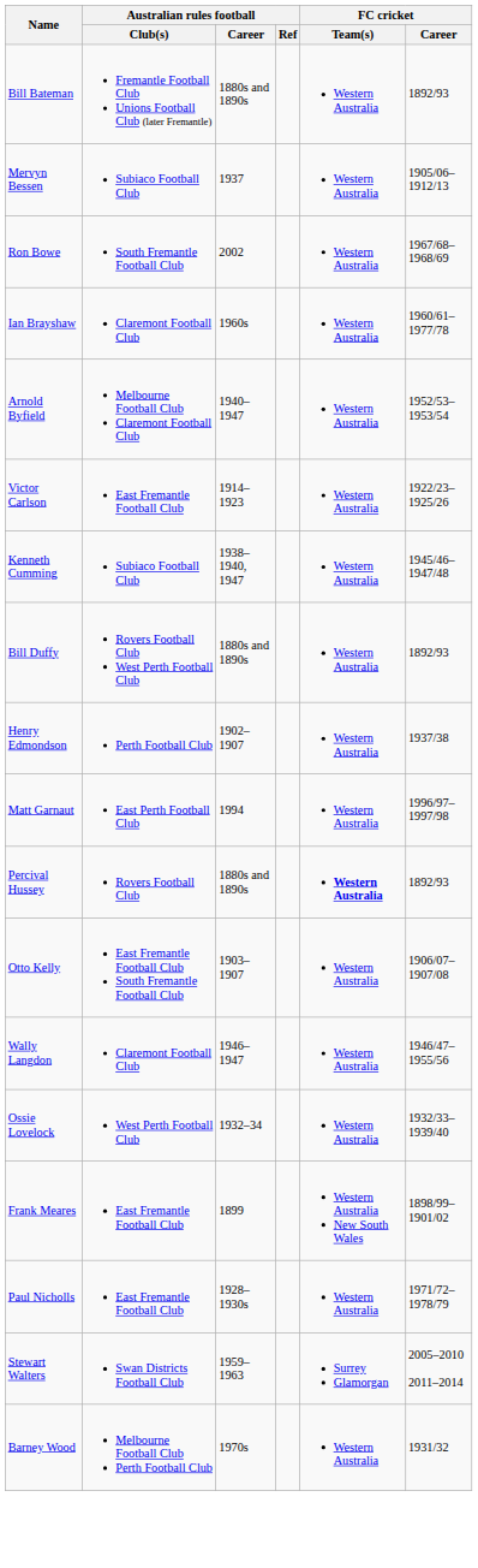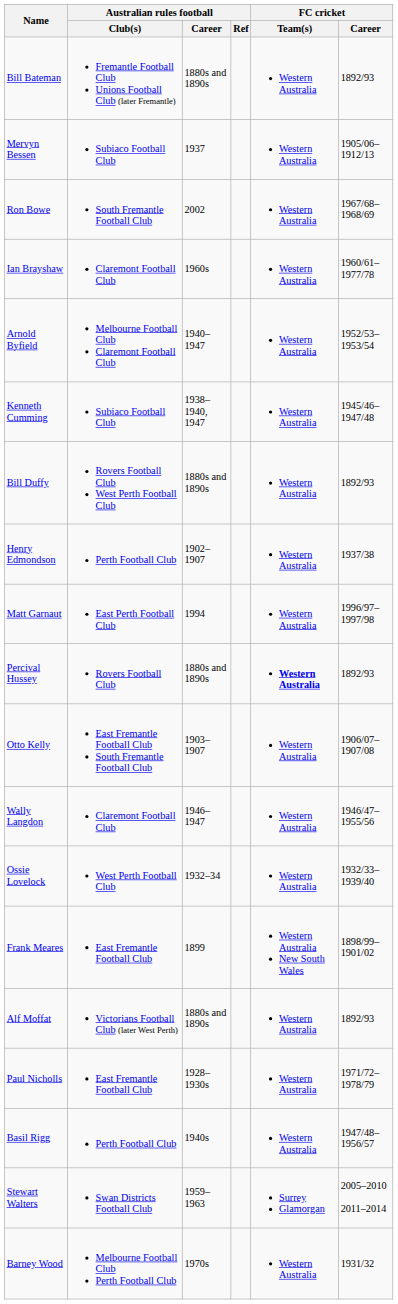 <table class=wikitable>
 <tr>
 <th rowspan=2>Name</th>
 <th colspan=3>Australian rules football</th>
 <th colspan=2>FC cricket</th>
 </tr>
 <tr>
 <th>Club(s)</th>
 <th>Career</th>
 <th>Ref</th>
 <th>Team(s)</th>
 <th>Career</th>
 </tr>
 <tr>
 <td><a href='#'>Bill Bateman</a></td>
 <td><br><ul><li><a href='#'>Fremantle Football Club</a></li><li><a href='#'>Unions Football Club</a> <small>(later Fremantle)</small></li></ul></td>
 <td>1880s and 1890s</td>
 <td></td>
 <td><br><ul><li><a href='#'>Western Australia</a></li></ul></td>
 <td>1892/93</td>
 </tr>
 <tr>
 <td><a href='#'>Mervyn Bessen</a></td>
 <td><br><ul><li><a href='#'>Subiaco Football Club</a></li></ul></td>
 <td>1937</td>
 <td></td>
 <td><br><ul><li><a href='#'>Western Australia</a></li></ul></td>
 <td>1905/06–1912/13</td>
 </tr>
 <tr>
 <td><a href='#'>Ron Bowe</a></td>
 <td><br><ul><li><a href='#'>South Fremantle Football Club</a></li></ul></td>
 <td>2002</td>
 <td></td>
 <td><br><ul><li><a href='#'>Western Australia</a></li></ul></td>
 <td>1967/68–1968/69</td>
 </tr>
 <tr>
 <td><a href='#'>Ian Brayshaw</a></td>
 <td><br><ul><li><a href='#'>Claremont Football Club</a></li></ul></td>
 <td>1960s</td>
 <td></td>
 <td><br><ul><li><a href='#'>Western Australia</a></li></ul></td>
 <td>1960/61–1977/78</td>
 </tr>
 <tr>
 <td><a href='#'>Arnold Byfield</a></td>
 <td><br><ul><li><a href='#'>Melbourne Football Club</a></li><li><a href='#'>Claremont Football Club</a></li></ul></td>
 <td>1940–1947</td>
 <td></td>
 <td><br><ul><li><a href='#'>Western Australia</a></li></ul></td>
 <td>1952/53–1953/54</td>
-</tr>
-<tr>
-<td><a href='#'>Victor Carlson</a></td>
-<td><br><ul><li><a href='#'>East Fremantle Football Club</a></li></ul></td>
-<td>1914–1923</td>
-<td></td>
-<td><br><ul><li><a href='#'>Western Australia</a></li></ul></td>
-<td>1922/23–1925/26</td>
 </tr>
 <tr>
 <td><a href='#'>Kenneth Cumming</a></td>
 <td><br><ul><li><a href='#'>Subiaco Football Club</a></li></ul></td>
 <td>1938–1940, 1947</td>
 <td></td>
 <td><br><ul><li><a href='#'>Western Australia</a></li></ul></td>
 <td>1945/46–1947/48</td>
 </tr>
 <tr>
 <td><a href='#'>Bill Duffy</a></td>
 <td><br><ul><li><a href='#'>Rovers Football Club</a></li><li><a href='#'>West Perth Football Club</a></li></ul></td>
 <td>1880s and 1890s</td>
 <td></td>
 <td><br><ul><li><a href='#'>Western Australia</a></li></ul></td>
 <td>1892/93</td>
 </tr>
 <tr>
 <td><a href='#'>Henry Edmondson</a></td>
 <td><br><ul><li><a href='#'>Perth Football Club</a></li></ul></td>
 <td>1902–1907</td>
 <td></td>
 <td><br><ul><li><a href='#'>Western Australia</a></li></ul></td>
 <td>1937/38</td>
 </tr>
 <tr>
 <td><a href='#'>Matt Garnaut</a></td>
 <td><br><ul><li><a href='#'>East Perth Football Club</a></li></ul></td>
 <td>1994</td>
 <td></td>
 <td><br><ul><li><a href='#'>Western Australia</a></li></ul></td>
 <td>1996/97–1997/98</td>
 </tr>
 <tr>
 <td><a href='#'>Percival Hussey</a></td>
 <td><br><ul><li><a href='#'>Rovers Football Club</a></li></ul></td>
 <td>1880s and 1890s</td>
 <td></td>
 <td><strong><br><ul><li><a href='#'>Western Australia</a></li></ul></strong></td>
 <td>1892/93</td>
 </tr>
 <tr>
 <td><a href='#'>Otto Kelly</a></td>
 <td><br><ul><li><a href='#'>East Fremantle Football Club</a></li><li><a href='#'>South Fremantle Football Club</a></li></ul></td>
 <td>1903–1907</td>
 <td></td>
 <td><br><ul><li><a href='#'>Western Australia</a></li></ul></td>
 <td>1906/07–1907/08</td>
 </tr>
 <tr>
 <td><a href='#'>Wally Langdon</a></td>
 <td><br><ul><li><a href='#'>Claremont Football Club</a></li></ul></td>
 <td>1946–1947</td>
 <td></td>
 <td><br><ul><li><a href='#'>Western Australia</a></li></ul></td>
 <td>1946/47–1955/56</td>
 </tr>
 <tr>
 <td><a href='#'>Ossie Lovelock</a></td>
 <td><br><ul><li><a href='#'>West Perth Football Club</a></li></ul></td>
 <td>1932–34</td>
 <td></td>
 <td><br><ul><li><a href='#'>Western Australia</a></li></ul></td>
 <td>1932/33–1939/40</td>
 </tr>
 <tr>
 <td><a href='#'>Frank Meares</a></td>
 <td><br><ul><li><a href='#'>East Fremantle Football Club</a></li></ul></td>
 <td>1899</td>
 <td></td>
 <td><br><ul><li><a href='#'>Western Australia</a></li><li><a href='#'>New South Wales</a></li></ul></td>
 <td>1898/99–1901/02</td>
 </tr>
 <tr>
+<td><a href='#'>Alf Moffat</a></td>
+<td><br><ul><li><a href='#'>Victorians Football Club</a> <small>(later West Perth)</small></li></ul></td>
+<td>1880s and 1890s</td>
+<td></td>
+<td><br><ul><li><a href='#'>Western Australia</a></li></ul></td>
+<td>1892/93</td>
+</tr>
+<tr>
 <td><a href='#'>Paul Nicholls</a></td>
 <td><br><ul><li><a href='#'>East Fremantle Football Club</a></li></ul></td>
 <td>1928–1930s</td>
 <td></td>
 <td><br><ul><li><a href='#'>Western Australia</a></li></ul></td>
 <td>1971/72–1978/79</td>
+</tr>
+<tr>
+<td><a href='#'>Basil Rigg</a></td>
+<td><br><ul><li><a href='#'>Perth Football Club</a></li></ul></td>
+<td>1940s</td>
+<td></td>
+<td><br><ul><li><a href='#'>Western Australia</a></li></ul></td>
+<td>1947/48–1956/57</td>
 </tr>
 <tr>
 <td><a href='#'>Stewart Walters</a></td>
 <td><br><ul><li><a href='#'>Swan Districts Football Club</a></li></ul></td>
 <td>1959–1963</td>
 <td></td>
 <td><br><ul><li><a href='#'>Surrey</a></li><li><a href='#'>Glamorgan</a></li></ul></td>
 <td>2005–2010<br><br>2011–2014</td>
 </tr>
 <tr>
 <td><a href='#'>Barney Wood</a></td>
 <td><br><ul><li><a href='#'>Melbourne Football Club</a></li><li><a href='#'>Perth Football Club</a></li></ul></td>
 <td>1970s</td>
 <td></td>
 <td><br><ul><li><a href='#'>Western Australia</a></li></ul></td>
 <td>1931/32</td>
 </tr>
 </table>
